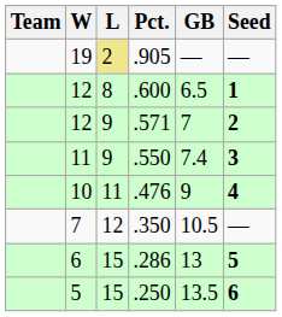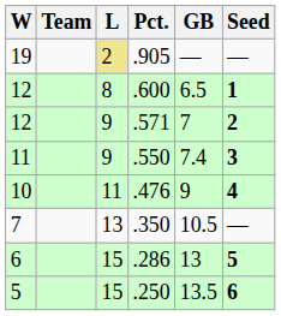 <table class=wikitable>
 <tr>
+<th>W</th>
 <th>Team</th>
-<th>W</th>
 <th>L</th>
 <th>Pct.</th>
 <th>GB</th>
 <th>Seed</th>
 </tr>
 <tr>
+<td>19</td>
 <td></td>
-<td>19</td>
 <td style="background: khaki;">2</td>
 <td>.905</td>
 <td>—</td>
 <td>—</td>
 </tr>
 <tr bgcolor=ccffcc>
+<td>12</td>
 <td></td>
-<td>12</td>
 <td>8</td>
 <td>.600</td>
 <td>6.5</td>
 <td><strong>1</strong></td>
 </tr>
 <tr bgcolor=ccffcc>
+<td>12</td>
 <td></td>
-<td>12</td>
 <td>9</td>
 <td>.571</td>
 <td>7</td>
 <td><strong>2</strong></td>
 </tr>
 <tr bgcolor=ccffcc>
+<td>11</td>
 <td></td>
-<td>11</td>
 <td>9</td>
 <td>.550</td>
 <td>7.4</td>
 <td><strong>3</strong></td>
 </tr>
 <tr bgcolor=ccffcc>
+<td>10</td>
 <td></td>
-<td>10</td>
 <td>11</td>
 <td>.476</td>
 <td>9</td>
 <td><strong>4</strong></td>
 </tr>
 <tr>
+<td>7</td>
 <td></td>
-<td>7</td>
-<td>12</td>
+<td>13</td>
 <td>.350</td>
 <td>10.5</td>
 <td>—</td>
 </tr>
 <tr bgcolor=ccffcc>
+<td>6</td>
 <td></td>
-<td>6</td>
 <td>15</td>
 <td>.286</td>
 <td>13</td>
 <td><strong>5</strong></td>
 </tr>
 <tr bgcolor=ccffcc>
+<td>5</td>
 <td></td>
-<td>5</td>
 <td>15</td>
 <td>.250</td>
 <td>13.5</td>
 <td><strong>6</strong></td>
 </tr>
 </table>
